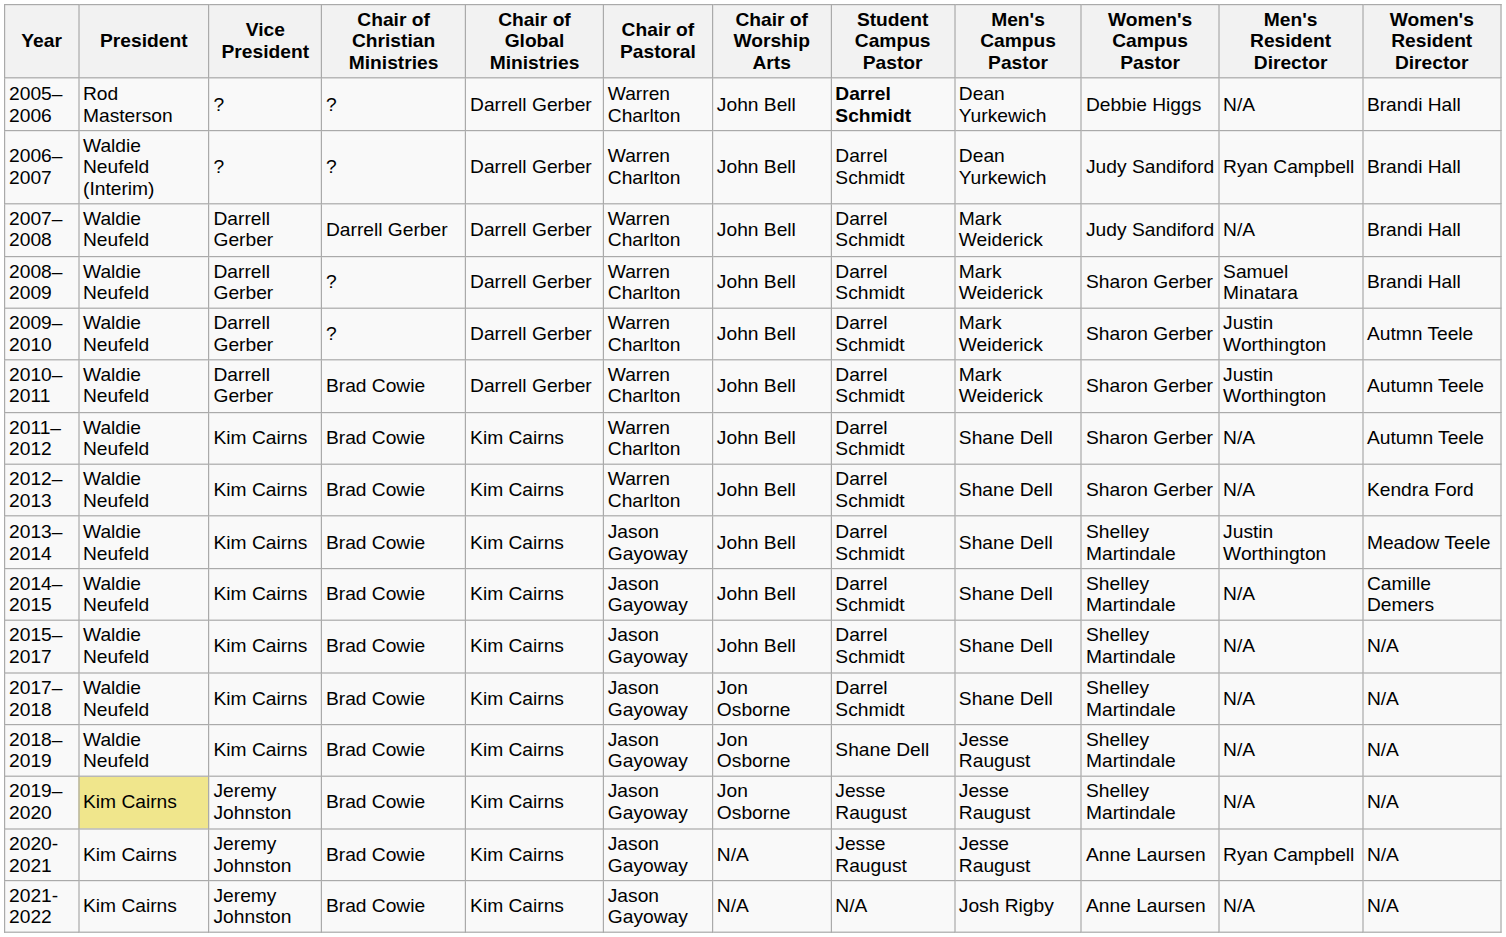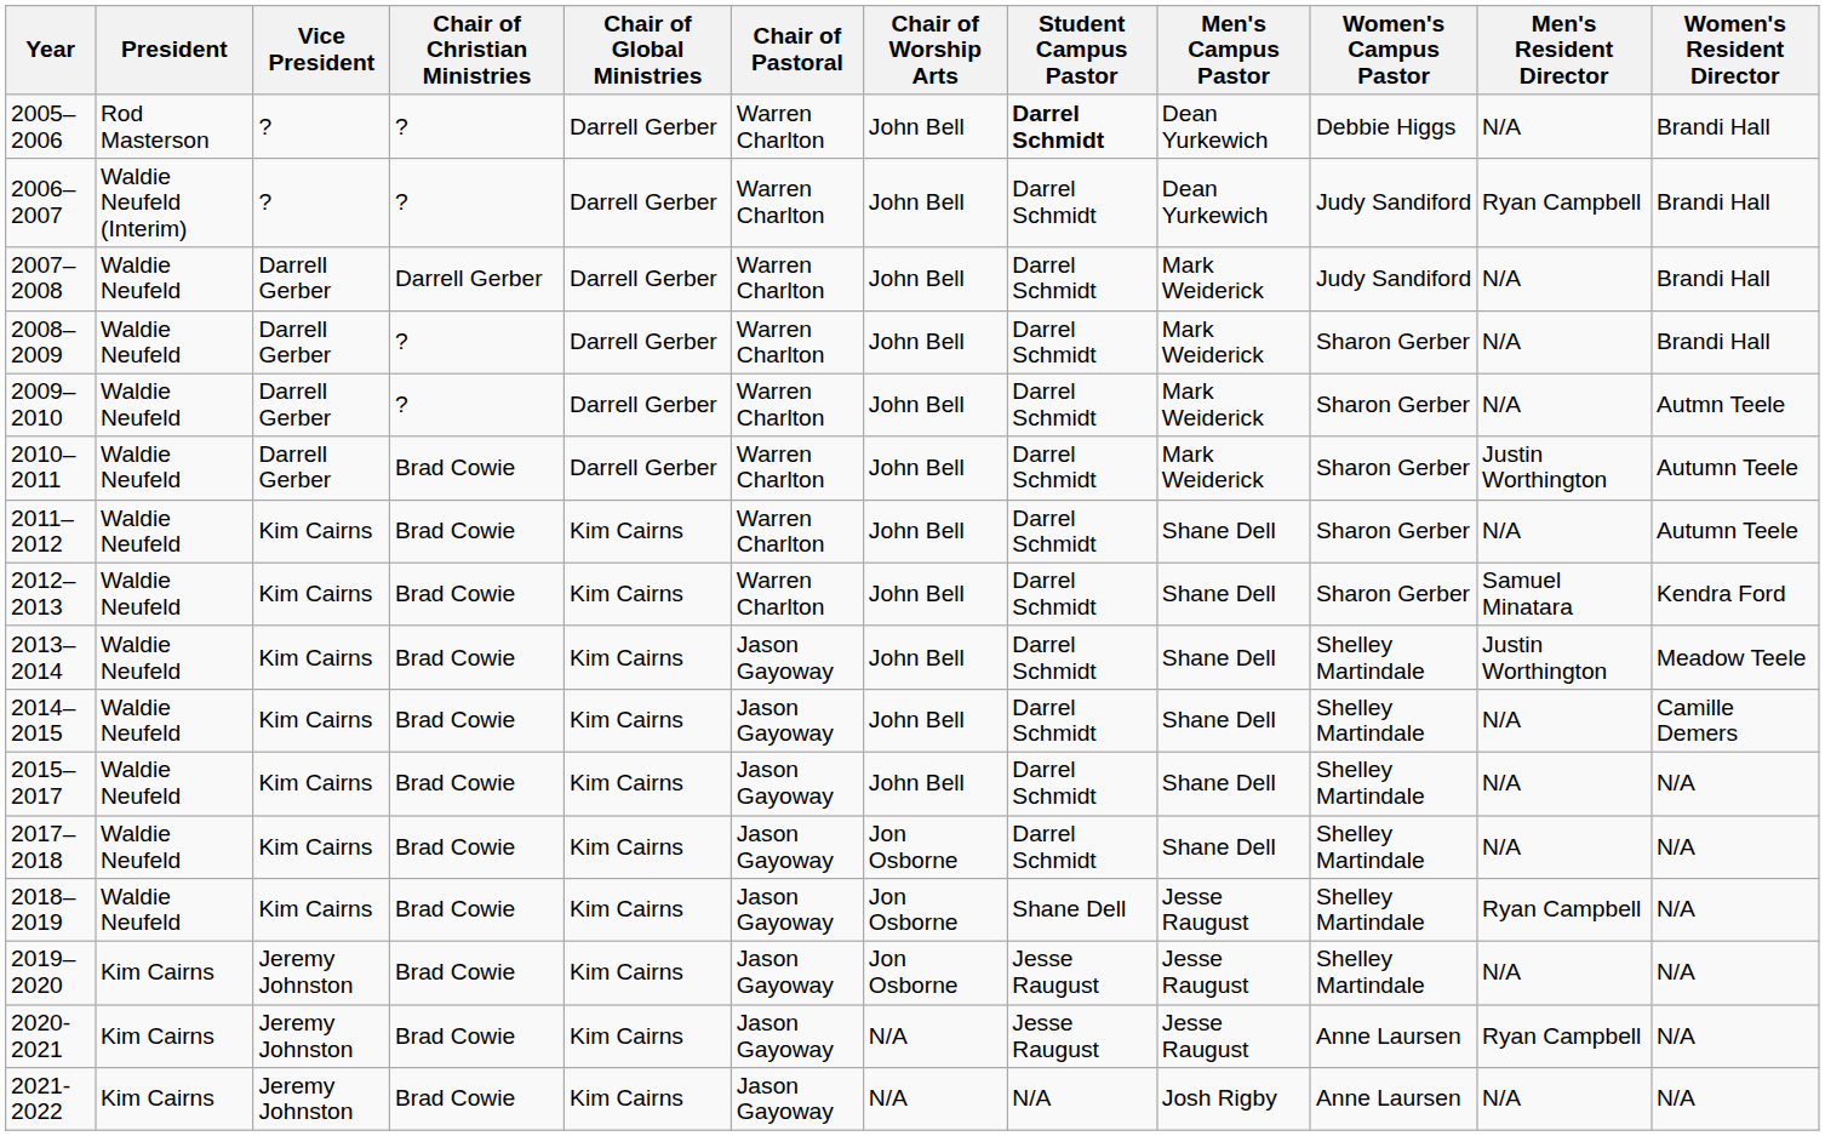 <table class="wikitable">
 <tr>
 <th>Year</th>
 <th>President</th>
 <th>Vice President</th>
 <th>Chair of Christian Ministries</th>
 <th>Chair of Global Ministries</th>
 <th>Chair of Pastoral</th>
 <th>Chair of Worship Arts</th>
 <th>Student Campus Pastor</th>
 <th>Men's Campus Pastor</th>
 <th>Women's Campus Pastor</th>
 <th>Men's Resident Director</th>
 <th>Women's Resident Director</th>
 </tr>
 <tr>
 <td>2005–2006</td>
 <td>Rod Masterson</td>
 <td>?</td>
 <td>?</td>
 <td>Darrell Gerber</td>
 <td>Warren Charlton</td>
 <td>John Bell</td>
 <td><strong>Darrel Schmidt</strong></td>
 <td>Dean Yurkewich</td>
 <td>Debbie Higgs</td>
 <td>N/A</td>
 <td>Brandi Hall</td>
 </tr>
 <tr>
 <td>2006–2007</td>
 <td>Waldie Neufeld (Interim)</td>
 <td>?</td>
 <td>?</td>
 <td>Darrell Gerber</td>
 <td>Warren Charlton</td>
 <td>John Bell</td>
 <td>Darrel Schmidt</td>
 <td>Dean Yurkewich</td>
 <td>Judy Sandiford</td>
 <td>Ryan Campbell</td>
 <td>Brandi Hall</td>
 </tr>
 <tr>
 <td>2007–2008</td>
 <td>Waldie Neufeld</td>
 <td>Darrell Gerber</td>
 <td>Darrell Gerber</td>
 <td>Darrell Gerber</td>
 <td>Warren Charlton</td>
 <td>John Bell</td>
 <td>Darrel Schmidt</td>
 <td>Mark Weiderick</td>
 <td>Judy Sandiford</td>
 <td>N/A</td>
 <td>Brandi Hall</td>
 </tr>
 <tr>
 <td>2008–2009</td>
 <td>Waldie Neufeld</td>
 <td>Darrell Gerber</td>
 <td>?</td>
 <td>Darrell Gerber</td>
 <td>Warren Charlton</td>
 <td>John Bell</td>
 <td>Darrel Schmidt</td>
 <td>Mark Weiderick</td>
 <td>Sharon Gerber</td>
-<td>Samuel Minatara</td>
+<td>N/A</td>
 <td>Brandi Hall</td>
 </tr>
 <tr>
 <td>2009–2010</td>
 <td>Waldie Neufeld</td>
 <td>Darrell Gerber</td>
 <td>?</td>
 <td>Darrell Gerber</td>
 <td>Warren Charlton</td>
 <td>John Bell</td>
 <td>Darrel Schmidt</td>
 <td>Mark Weiderick</td>
 <td>Sharon Gerber</td>
-<td>Justin Worthington</td>
+<td>N/A</td>
 <td>Autmn Teele</td>
 </tr>
 <tr>
 <td>2010–2011</td>
 <td>Waldie Neufeld</td>
 <td>Darrell Gerber</td>
 <td>Brad Cowie</td>
 <td>Darrell Gerber</td>
 <td>Warren Charlton</td>
 <td>John Bell</td>
 <td>Darrel Schmidt</td>
 <td>Mark Weiderick</td>
 <td>Sharon Gerber</td>
 <td>Justin Worthington</td>
 <td>Autumn Teele</td>
 </tr>
 <tr>
 <td>2011–2012</td>
 <td>Waldie Neufeld</td>
 <td>Kim Cairns</td>
 <td>Brad Cowie</td>
 <td>Kim Cairns</td>
 <td>Warren Charlton</td>
 <td>John Bell</td>
 <td>Darrel Schmidt</td>
 <td>Shane Dell</td>
 <td>Sharon Gerber</td>
 <td>N/A</td>
 <td>Autumn Teele</td>
 </tr>
 <tr>
 <td>2012–2013</td>
 <td>Waldie Neufeld</td>
 <td>Kim Cairns</td>
 <td>Brad Cowie</td>
 <td>Kim Cairns</td>
 <td>Warren Charlton</td>
 <td>John Bell</td>
 <td>Darrel Schmidt</td>
 <td>Shane Dell</td>
 <td>Sharon Gerber</td>
-<td>N/A</td>
+<td>Samuel Minatara</td>
 <td>Kendra Ford</td>
 </tr>
 <tr>
 <td>2013–2014</td>
 <td>Waldie Neufeld</td>
 <td>Kim Cairns</td>
 <td>Brad Cowie</td>
 <td>Kim Cairns</td>
 <td>Jason Gayoway</td>
 <td>John Bell</td>
 <td>Darrel Schmidt</td>
 <td>Shane Dell</td>
 <td>Shelley Martindale</td>
 <td>Justin Worthington</td>
 <td>Meadow Teele</td>
 </tr>
 <tr>
 <td>2014–2015</td>
 <td>Waldie Neufeld</td>
 <td>Kim Cairns</td>
 <td>Brad Cowie</td>
 <td>Kim Cairns</td>
 <td>Jason Gayoway</td>
 <td>John Bell</td>
 <td>Darrel Schmidt</td>
 <td>Shane Dell</td>
 <td>Shelley Martindale</td>
 <td>N/A</td>
 <td>Camille Demers</td>
 </tr>
 <tr>
 <td>2015–2017</td>
 <td>Waldie Neufeld</td>
 <td>Kim Cairns</td>
 <td>Brad Cowie</td>
 <td>Kim Cairns</td>
 <td>Jason Gayoway</td>
 <td>John Bell</td>
 <td>Darrel Schmidt</td>
 <td>Shane Dell</td>
 <td>Shelley Martindale</td>
 <td>N/A</td>
 <td>N/A</td>
 </tr>
 <tr>
 <td>2017–2018</td>
 <td>Waldie Neufeld</td>
 <td>Kim Cairns</td>
 <td>Brad Cowie</td>
 <td>Kim Cairns</td>
 <td>Jason Gayoway</td>
 <td>Jon Osborne</td>
 <td>Darrel Schmidt</td>
 <td>Shane Dell</td>
 <td>Shelley Martindale</td>
 <td>N/A</td>
 <td>N/A</td>
 </tr>
 <tr>
 <td>2018–2019</td>
 <td>Waldie Neufeld</td>
 <td>Kim Cairns</td>
 <td>Brad Cowie</td>
 <td>Kim Cairns</td>
 <td>Jason Gayoway</td>
 <td>Jon Osborne</td>
 <td>Shane Dell</td>
 <td>Jesse Raugust</td>
 <td>Shelley Martindale</td>
-<td>N/A</td>
+<td>Ryan Campbell</td>
 <td>N/A</td>
 </tr>
 <tr>
 <td>2019–2020</td>
-<td style="background: khaki;">Kim Cairns</td>
+<td>Kim Cairns</td>
 <td>Jeremy Johnston</td>
 <td>Brad Cowie</td>
 <td>Kim Cairns</td>
 <td>Jason Gayoway</td>
 <td>Jon Osborne</td>
 <td>Jesse Raugust</td>
 <td>Jesse Raugust</td>
 <td>Shelley Martindale</td>
 <td>N/A</td>
 <td>N/A</td>
 </tr>
 <tr>
 <td>2020-2021</td>
 <td>Kim Cairns</td>
 <td>Jeremy Johnston</td>
 <td>Brad Cowie</td>
 <td>Kim Cairns</td>
 <td>Jason Gayoway</td>
 <td>N/A</td>
 <td>Jesse Raugust</td>
 <td>Jesse Raugust</td>
 <td>Anne Laursen</td>
 <td>Ryan Campbell</td>
 <td>N/A</td>
 </tr>
 <tr>
 <td>2021-2022</td>
 <td>Kim Cairns</td>
 <td>Jeremy Johnston</td>
 <td>Brad Cowie</td>
 <td>Kim Cairns</td>
 <td>Jason Gayoway</td>
 <td>N/A</td>
 <td>N/A</td>
 <td>Josh Rigby</td>
 <td>Anne Laursen</td>
 <td>N/A</td>
 <td>N/A</td>
 </tr>
 </table>
